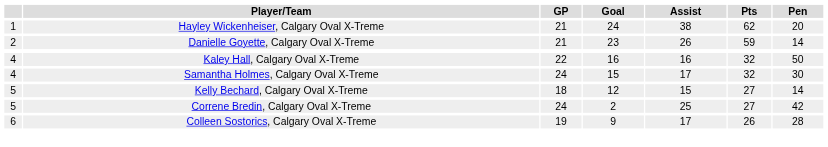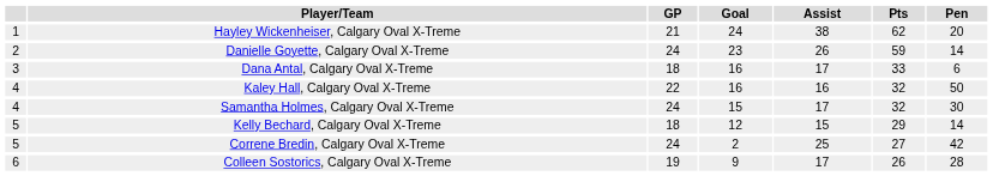 <table width=100%>
 <tr>
 <th colspan=2></th>
 </tr>
 <tr bgcolor="#dddddd">
 <th !width=10%></th>
 <th !width=5%>Player/Team</th>
 <th !width=5%>GP</th>
 <th !width=5%>Goal</th>
 <th !width=5%>Assist</th>
 <th !width=5%>Pts</th>
 <th !width=5%>Pen</th>
 </tr>
 <tr>
 </tr>
 <tr bgcolor="#eeeeee">
 <td align=center>1</td>
 <td align=center><a href='#'>Hayley Wickenheiser</a>, Calgary Oval X-Treme</td>
 <td align=center>21</td>
 <td align=center>24</td>
 <td align=center>38</td>
 <td align=center>62</td>
 <td align=center>20</td>
 </tr>
 <tr>
 </tr>
 <tr bgcolor="#eeeeee">
 <td align=center>2</td>
 <td align=center><a href='#'>Danielle Goyette</a>, Calgary Oval X-Treme</td>
-<td align=center>21</td>
+<td align=center>24</td>
 <td align=center>23</td>
 <td align=center>26</td>
 <td align=center>59</td>
 <td align=center>14</td>
 </tr>
 <tr>
+</tr>
+<tr bgcolor="#eeeeee">
+<td align=center>3</td>
+<td align=center><a href='#'>Dana Antal</a>, Calgary Oval X-Treme</td>
+<td align=center>18</td>
+<td align=center>16</td>
+<td align=center>17</td>
+<td align=center>33</td>
+<td align=center>6</td>
 </tr>
 <tr>
 </tr>
 <tr bgcolor="#eeeeee">
 <td align=center>4</td>
 <td align=center><a href='#'>Kaley Hall</a>, Calgary Oval X-Treme</td>
 <td align=center>22</td>
 <td align=center>16</td>
 <td align=center>16</td>
 <td align=center>32</td>
 <td align=center>50</td>
 </tr>
 <tr>
 </tr>
 <tr bgcolor="#eeeeee">
 <td align=center>4</td>
 <td align=center><a href='#'>Samantha Holmes</a>, Calgary Oval X-Treme</td>
 <td align=center>24</td>
 <td align=center>15</td>
 <td align=center>17</td>
 <td align=center>32</td>
 <td align=center>30</td>
 </tr>
 <tr>
 </tr>
 <tr bgcolor="#eeeeee">
 <td align=center>5</td>
 <td align=center><a href='#'>Kelly Bechard</a>, Calgary Oval X-Treme</td>
 <td align=center>18</td>
 <td align=center>12</td>
 <td align=center>15</td>
-<td align=center>27</td>
+<td align=center>29</td>
 <td align=center>14</td>
 </tr>
 <tr>
 </tr>
 <tr bgcolor="#eeeeee">
 <td align=center>5</td>
 <td align=center><a href='#'>Correne Bredin</a>, Calgary Oval X-Treme</td>
 <td align=center>24</td>
 <td align=center>2</td>
 <td align=center>25</td>
 <td align=center>27</td>
 <td align=center>42</td>
 </tr>
 <tr>
 </tr>
 <tr bgcolor="#eeeeee">
 <td align=center>6</td>
 <td align=center><a href='#'>Colleen Sostorics</a>, Calgary Oval X-Treme</td>
 <td align=center>19</td>
 <td align=center>9</td>
 <td align=center>17</td>
 <td align=center>26</td>
 <td align=center>28</td>
 </tr>
 <tr>
 </tr>
 </table>
